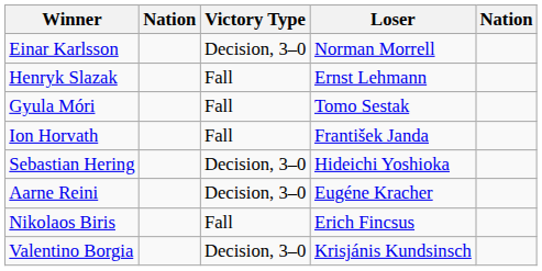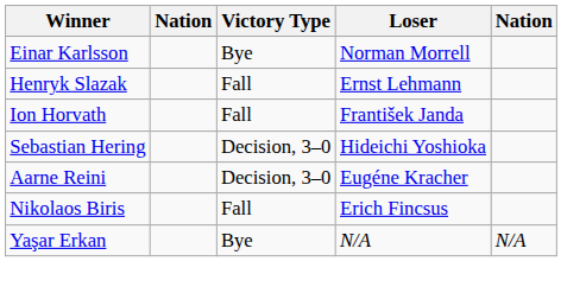 <table class="wikitable sortable" style="text-align:left;">
 <tr>
 <th>Winner</th>
 <th>Nation</th>
 <th>Victory Type</th>
 <th>Loser</th>
 <th>Nation</th>
 </tr>
 <tr>
 <td><a href='#'>Einar Karlsson</a></td>
 <td></td>
-<td>Decision, 3–0</td>
+<td>Bye</td>
 <td><a href='#'>Norman Morrell</a></td>
 <td></td>
 </tr>
 <tr>
 <td><a href='#'>Henryk Slazak</a></td>
 <td></td>
 <td>Fall</td>
 <td><a href='#'>Ernst Lehmann</a></td>
-<td></td>
-</tr>
-<tr>
-<td><a href='#'>Gyula Móri</a></td>
-<td></td>
-<td>Fall</td>
-<td><a href='#'>Tomo Sestak</a></td>
 <td></td>
 </tr>
 <tr>
 <td><a href='#'>Ion Horvath</a></td>
 <td></td>
 <td>Fall</td>
 <td><a href='#'>František Janda</a></td>
 <td></td>
 </tr>
 <tr>
 <td><a href='#'>Sebastian Hering</a></td>
 <td></td>
 <td>Decision, 3–0</td>
 <td><a href='#'>Hideichi Yoshioka</a></td>
 <td></td>
 </tr>
 <tr>
 <td><a href='#'>Aarne Reini</a></td>
 <td></td>
 <td>Decision, 3–0</td>
 <td><a href='#'>Eugéne Kracher</a></td>
 <td></td>
 </tr>
 <tr>
 <td><a href='#'>Nikolaos Biris</a></td>
 <td></td>
 <td>Fall</td>
 <td><a href='#'>Erich Fincsus</a></td>
 <td></td>
 </tr>
 <tr>
-<td><a href='#'>Valentino Borgia</a></td>
+<td><a href='#'>Yaşar Erkan</a></td>
 <td></td>
-<td>Decision, 3–0</td>
-<td><a href='#'>Krisjánis Kundsinsch</a></td>
-<td></td>
+<td>Bye</td>
+<td><em>N/A</em></td>
+<td><em>N/A</em></td>
 </tr>
 </table>
